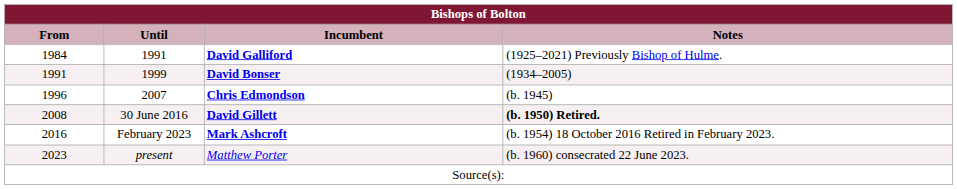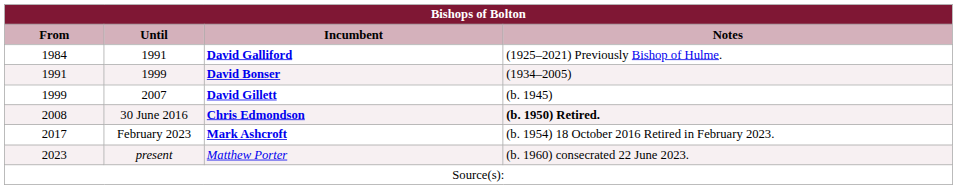 <table class="wikitable" style="width:95%;" border="1" cellpadding="2">
 <tr>
 <th colspan="4" style="background-color: #7F1734; color: white;">Bishops of Bolton</th>
 </tr>
 <tr valign=top>
 <th style="background-color:#D4B1BB" width="10%">From</th>
 <th style="background-color:#D4B1BB" width="10%">Until</th>
 <th style="background-color:#D4B1BB" width="30%">Incumbent</th>
 <th style="background-color:#D4B1BB" width="45%">Notes</th>
 </tr>
 <tr valign=top bgcolor="white">
 <td align="center">1984</td>
 <td align="center">1991</td>
 <td><strong><a href='#'>David Galliford</a></strong></td>
 <td>(1925–2021) Previously <a href='#'>Bishop of Hulme</a>.</td>
 </tr>
 <tr valign=top bgcolor="#F7F0F2">
 <td align="center">1991</td>
 <td align="center">1999</td>
 <td><strong><a href='#'>David Bonser</a></strong> </td>
 <td>(1934–2005)</td>
 </tr>
 <tr valign=top bgcolor="white">
-<td align="center">1996</td>
+<td align="center">1999</td>
 <td align="center">2007</td>
-<td><strong><a href='#'>Chris Edmondson</a></strong> </td>
+<td><strong><a href='#'>David Gillett</a></strong> </td>
 <td>(b. 1945)</td>
 </tr>
 <tr valign=top bgcolor="#F7F0F2">
 <td align="center">2008</td>
 <td align="center">30 June 2016</td>
-<td><strong><a href='#'>David Gillett</a></strong> </td>
+<td><strong><a href='#'>Chris Edmondson</a></strong> </td>
 <td><strong>(b. 1950) Retired.</strong></td>
 </tr>
 <tr valign=top bgcolor="white">
-<td align="center">2016</td>
+<td align="center">2017</td>
 <td align="center">February 2023</td>
 <td><strong><a href='#'>Mark Ashcroft</a></strong></td>
 <td>(b. 1954) 18 October 2016 Retired in February 2023.</td>
 </tr>
 <tr valign=top bgcolor="#F7F0F2">
 <td align="center">2023</td>
 <td align="center"><em>present</em></td>
 <td><em><a href='#'>Matthew Porter</a></em></td>
 <td>(b. 1960) consecrated 22 June 2023.</td>
 </tr>
 <tr valign=top bgcolor="white">
 <td align="center" colspan="4">Source(s):</td>
 </tr>
 </table>
